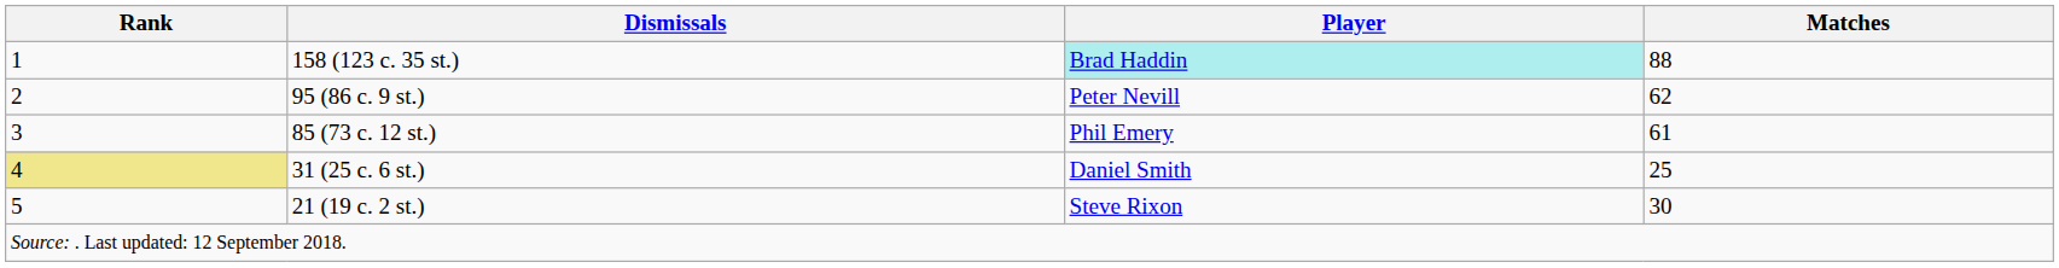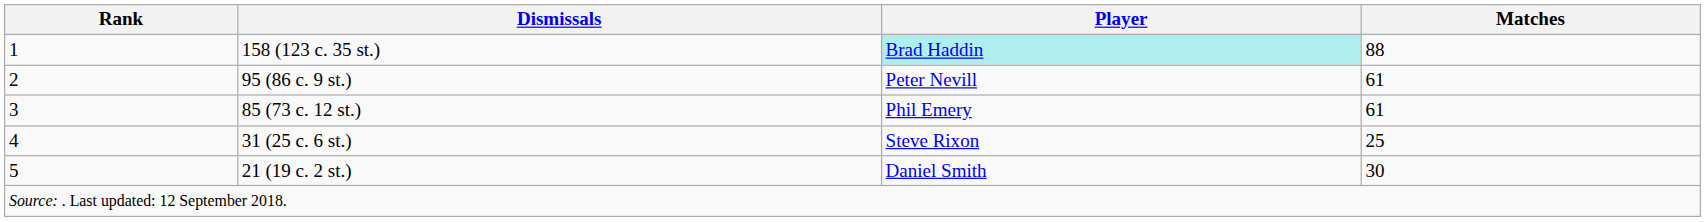 <table class="wikitable" style="width:90%;">
 <tr>
 <th>Rank</th>
 <th><a href='#'>Dismissals</a></th>
 <th><a href='#'>Player</a></th>
 <th>Matches</th>
 </tr>
 <tr>
 <td>1</td>
 <td>158 (123 c. 35 st.)</td>
 <td style="background: paleturquoise;"><a href='#'>Brad Haddin</a></td>
 <td>88</td>
 </tr>
 <tr>
 <td>2</td>
 <td>95 (86 c. 9 st.)</td>
 <td><a href='#'>Peter Nevill</a></td>
-<td>62</td>
+<td>61</td>
 </tr>
 <tr>
 <td>3</td>
 <td>85 (73 c. 12 st.)</td>
 <td><a href='#'>Phil Emery</a></td>
 <td>61</td>
 </tr>
 <tr>
-<td style="background: khaki;">4</td>
+<td>4</td>
 <td>31 (25 c. 6 st.)</td>
-<td><a href='#'>Daniel Smith</a></td>
+<td><a href='#'>Steve Rixon</a></td>
 <td>25</td>
 </tr>
 <tr>
 <td>5</td>
 <td>21 (19 c. 2 st.)</td>
-<td><a href='#'>Steve Rixon</a></td>
+<td><a href='#'>Daniel Smith</a></td>
 <td>30</td>
 </tr>
 <tr>
 <td colspan=4><small><em>Source: </em>. Last updated: 12 September 2018.</small></td>
 </tr>
 </table>
